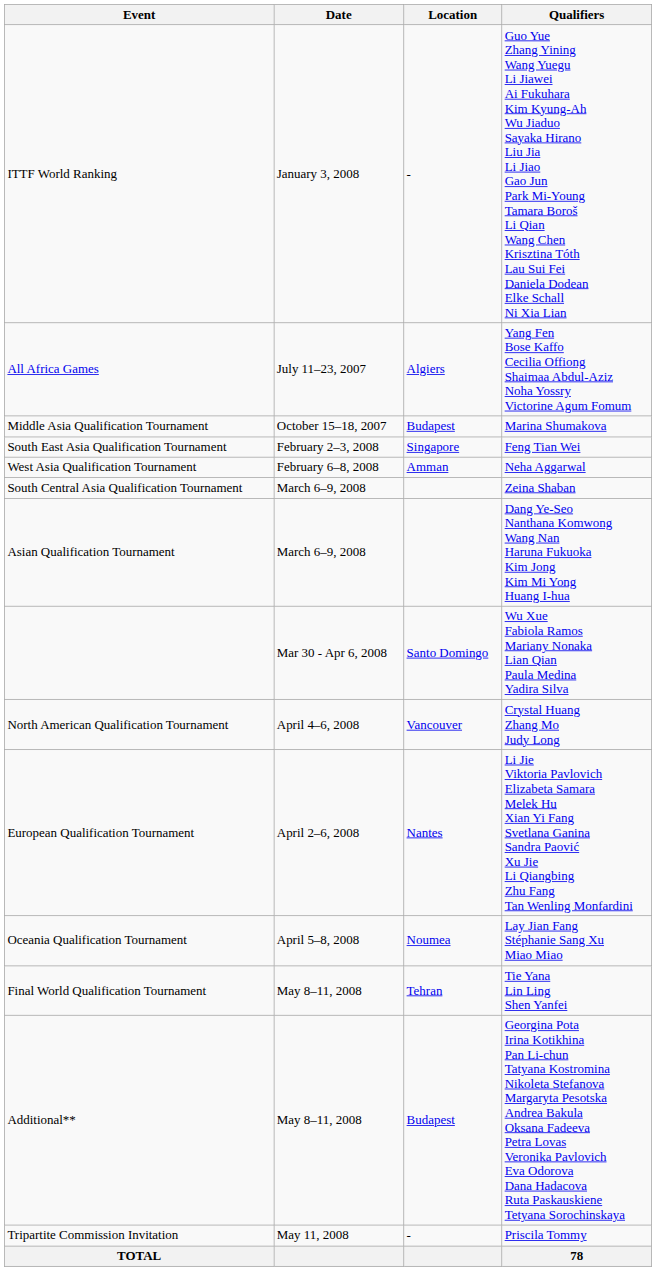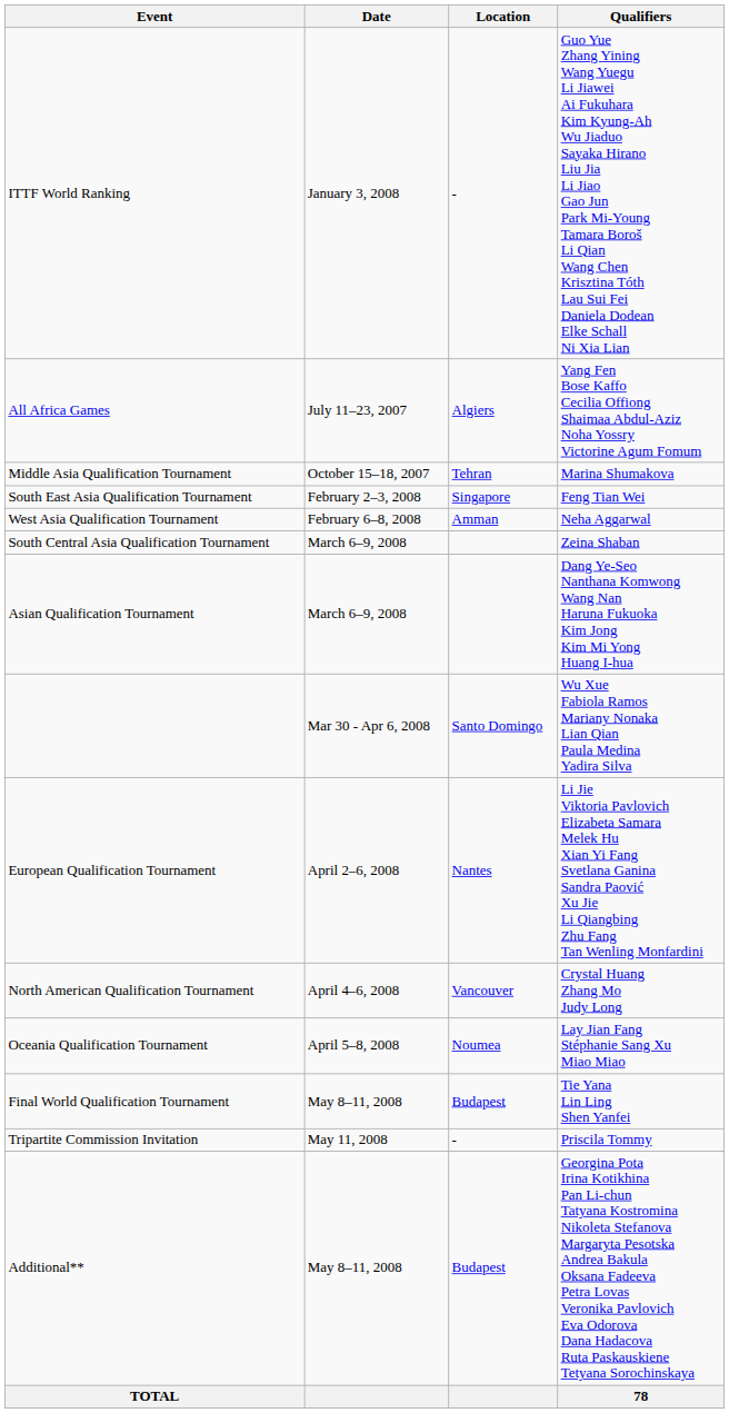 <table class="wikitable" width=800 style="text-align:left; font-size:100%">
 <tr>
 <th>Event</th>
 <th>Date</th>
 <th>Location</th>
 <th>Qualifiers</th>
 </tr>
 <tr>
 <td>ITTF World Ranking</td>
 <td>January 3, 2008</td>
 <td>-</td>
 <td> <a href='#'>Guo Yue</a><br> <a href='#'>Zhang Yining</a><br> <a href='#'>Wang Yuegu</a><br> <a href='#'>Li Jiawei</a><br> <a href='#'>Ai Fukuhara</a><br> <a href='#'>Kim Kyung-Ah</a><br> <a href='#'>Wu Jiaduo</a><br> <a href='#'>Sayaka Hirano</a><br> <a href='#'>Liu Jia</a><br> <a href='#'>Li Jiao</a><br> <a href='#'>Gao Jun</a><br> <a href='#'>Park Mi-Young</a><br> <a href='#'>Tamara Boroš</a><br> <a href='#'>Li Qian</a><br> <a href='#'>Wang Chen</a><br> <a href='#'>Krisztina Tóth</a><br> <a href='#'>Lau Sui Fei</a><br> <a href='#'>Daniela Dodean</a><br> <a href='#'>Elke Schall</a><br> <a href='#'>Ni Xia Lian</a></td>
 </tr>
 <tr>
 <td><a href='#'>All Africa Games</a></td>
 <td>July 11–23, 2007</td>
 <td> <a href='#'>Algiers</a></td>
 <td> <a href='#'>Yang Fen</a><br> <a href='#'>Bose Kaffo</a><br> <a href='#'>Cecilia Offiong</a><br> <a href='#'>Shaimaa Abdul-Aziz</a><br> <a href='#'>Noha Yossry</a><br> <a href='#'>Victorine Agum Fomum</a></td>
 </tr>
 <tr>
 <td>Middle Asia Qualification Tournament</td>
 <td>October 15–18, 2007</td>
-<td> <a href='#'>Budapest</a></td>
+<td> <a href='#'>Tehran</a></td>
 <td> <a href='#'>Marina Shumakova</a></td>
 </tr>
 <tr>
 <td>South East Asia Qualification Tournament</td>
 <td>February 2–3, 2008</td>
 <td> <a href='#'>Singapore</a></td>
 <td> <a href='#'>Feng Tian Wei</a></td>
 </tr>
 <tr>
 <td>West Asia Qualification Tournament</td>
 <td>February 6–8, 2008</td>
 <td> <a href='#'>Amman</a></td>
 <td> <a href='#'>Neha Aggarwal</a></td>
 </tr>
 <tr>
 <td>South Central Asia Qualification Tournament</td>
 <td>March 6–9, 2008</td>
 <td></td>
 <td> <a href='#'>Zeina Shaban</a></td>
 </tr>
 <tr>
 <td>Asian Qualification Tournament</td>
 <td>March 6–9, 2008</td>
 <td></td>
 <td> <a href='#'>Dang Ye-Seo</a> <br>  <a href='#'>Nanthana Komwong</a> <br>  <a href='#'>Wang Nan</a> <br>  <a href='#'>Haruna Fukuoka</a> <br>  <a href='#'>Kim Jong</a> <br>  <a href='#'>Kim Mi Yong</a> <br>  <a href='#'>Huang I-hua</a></td>
 </tr>
 <tr>
 <td></td>
 <td>Mar 30 - Apr 6, 2008</td>
 <td> <a href='#'>Santo Domingo</a></td>
 <td> <a href='#'>Wu Xue</a> <br>  <a href='#'>Fabiola Ramos</a> <br>  <a href='#'>Mariany Nonaka</a> <br>  <a href='#'>Lian Qian</a> <br>  <a href='#'>Paula Medina</a> <br>  <a href='#'>Yadira Silva</a></td>
 </tr>
 <tr>
+<td>European Qualification Tournament</td>
+<td>April 2–6, 2008</td>
+<td> <a href='#'>Nantes</a></td>
+<td> <a href='#'>Li Jie</a><br> <a href='#'>Viktoria Pavlovich</a><br> <a href='#'>Elizabeta Samara</a><br> <a href='#'>Melek Hu</a><br> <a href='#'>Xian Yi Fang</a><br> <a href='#'>Svetlana Ganina</a><br> <a href='#'>Sandra Paović</a><br> <a href='#'>Xu Jie</a><br> <a href='#'>Li Qiangbing</a><br> <a href='#'>Zhu Fang</a><br> <a href='#'>Tan Wenling Monfardini</a></td>
+</tr>
+<tr>
 <td>North American Qualification Tournament</td>
 <td>April 4–6, 2008</td>
 <td> <a href='#'>Vancouver</a></td>
 <td> <a href='#'>Crystal Huang</a> <br>  <a href='#'>Zhang Mo</a> <br>  <a href='#'>Judy Long</a></td>
-</tr>
-<tr>
-<td>European Qualification Tournament</td>
-<td>April 2–6, 2008</td>
-<td> <a href='#'>Nantes</a></td>
-<td> <a href='#'>Li Jie</a><br> <a href='#'>Viktoria Pavlovich</a><br> <a href='#'>Elizabeta Samara</a><br> <a href='#'>Melek Hu</a><br> <a href='#'>Xian Yi Fang</a><br> <a href='#'>Svetlana Ganina</a><br> <a href='#'>Sandra Paović</a><br> <a href='#'>Xu Jie</a><br> <a href='#'>Li Qiangbing</a><br> <a href='#'>Zhu Fang</a><br> <a href='#'>Tan Wenling Monfardini</a></td>
 </tr>
 <tr>
 <td>Oceania Qualification Tournament</td>
 <td>April 5–8, 2008</td>
 <td> <a href='#'>Noumea</a></td>
 <td> <a href='#'>Lay Jian Fang</a><br>  <a href='#'>Stéphanie Sang Xu</a><br>  <a href='#'>Miao Miao</a></td>
 </tr>
 <tr>
 <td>Final World Qualification Tournament</td>
 <td>May 8–11, 2008</td>
-<td> <a href='#'>Tehran</a></td>
+<td> <a href='#'>Budapest</a></td>
 <td> <a href='#'>Tie Yana</a><br>  <a href='#'>Lin Ling</a><br>  <a href='#'>Shen Yanfei</a></td>
+</tr>
+<tr>
+<td>Tripartite Commission Invitation</td>
+<td>May 11, 2008</td>
+<td>-</td>
+<td> <a href='#'>Priscila Tommy</a></td>
 </tr>
 <tr>
 <td>Additional**</td>
 <td>May 8–11, 2008</td>
 <td> <a href='#'>Budapest</a></td>
 <td> <a href='#'>Georgina Pota</a><br>  <a href='#'>Irina Kotikhina</a><br>  <a href='#'>Pan Li-chun</a> <br>  <a href='#'>Tatyana Kostromina</a><br>  <a href='#'>Nikoleta Stefanova</a><br>  <a href='#'>Margaryta Pesotska</a><br>  <a href='#'>Andrea Bakula</a><br> <a href='#'>Oksana Fadeeva</a><br> <a href='#'>Petra Lovas</a><br> <a href='#'>Veronika Pavlovich</a><br>  <a href='#'>Eva Odorova</a><br> <a href='#'>Dana Hadacova</a><br> <a href='#'>Ruta Paskauskiene</a><br> <a href='#'>Tetyana Sorochinskaya</a></td>
 </tr>
 <tr>
-<td>Tripartite Commission Invitation</td>
-<td>May 11, 2008</td>
-<td>-</td>
-<td> <a href='#'>Priscila Tommy</a></td>
-</tr>
-<tr>
 <th>TOTAL</th>
 <th></th>
 <th></th>
 <th>78</th>
 </tr>
 </table>
